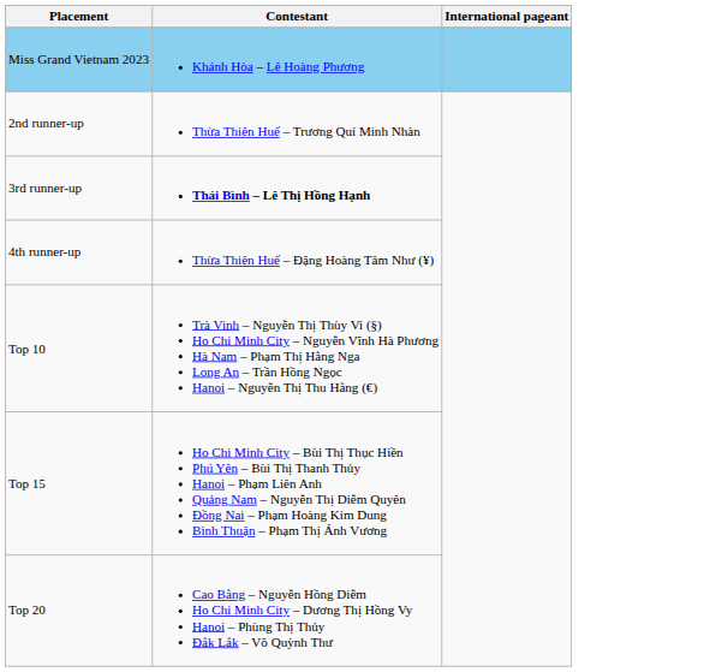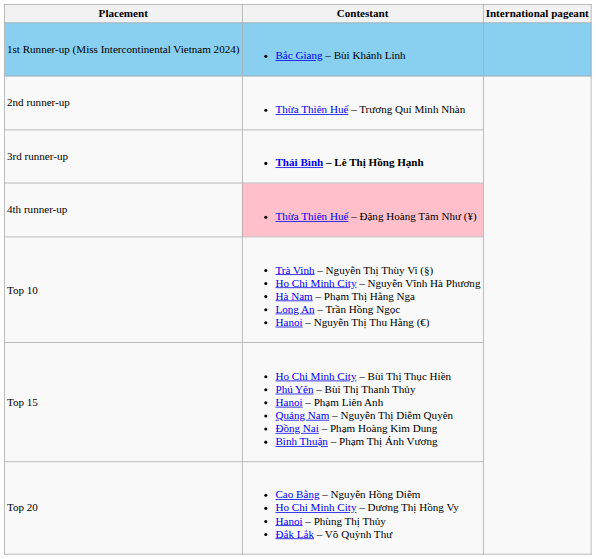 <table class="wikitable sortable" style="font-size: 90%;">
 <tr>
 <th>Placement</th>
 <th>Contestant</th>
 <th>International pageant</th>
 </tr>
 <tr style="background:#89CFF0;">
-<td>Miss Grand Vietnam 2023</td>
-<td><br><ul><li><a href='#'>Khánh Hòa</a> – <a href='#'>Lê Hoàng Phương</a></li></ul></td>
+<td>1st Runner-up (Miss Intercontinental Vietnam 2024)</td>
+<td><br><ul><li><a href='#'>Bắc Giang</a> – Bùi Khánh Linh</li></ul></td>
 <td></td>
 </tr>
 <tr>
 <td>2nd runner-up</td>
 <td><br><ul><li><a href='#'>Thừa Thiên Huế</a> – Trương Quí Minh Nhàn</li></ul></td>
 </tr>
 <tr>
 <td>3rd runner-up</td>
 <td><strong><br><ul><li><a href='#'>Thái Bình</a> – Lê Thị Hồng Hạnh</li></ul></strong></td>
 </tr>
 <tr>
 <td>4th runner-up</td>
-<td><br><ul><li><a href='#'>Thừa Thiên Huế</a> – Đặng Hoàng Tâm Như (¥)</li></ul></td>
+<td style="background: pink;"><br><ul><li><a href='#'>Thừa Thiên Huế</a> – Đặng Hoàng Tâm Như (¥)</li></ul></td>
 </tr>
 <tr>
 <td>Top 10</td>
 <td><br><ul><li><a href='#'>Trà Vinh</a> – Nguyễn Thị Thùy Vi (§)</li><li><a href='#'>Ho Chi Minh City</a> – Nguyễn Vĩnh Hà Phương</li><li><a href='#'>Hà Nam</a> – Phạm Thị Hằng Nga</li><li><a href='#'>Long An</a> – Trần Hồng Ngọc</li><li><a href='#'>Hanoi</a> – Nguyễn Thị Thu Hằng (€)</li></ul></td>
 </tr>
 <tr>
 <td>Top 15</td>
 <td><br><ul><li><a href='#'>Ho Chi Minh City</a> – Bùi Thị Thục Hiền</li><li><a href='#'>Phú Yên</a> – Bùi Thị Thanh Thủy</li><li><a href='#'>Hanoi</a> – Phạm Liên Anh</li><li><a href='#'>Quảng Nam</a> – Nguyễn Thị Diễm Quyên</li><li><a href='#'>Đồng Nai</a> – Phạm Hoàng Kim Dung</li><li><a href='#'>Bình Thuận</a> – Phạm Thị Ánh Vương</li></ul></td>
 </tr>
 <tr>
 <td>Top 20</td>
 <td><br><ul><li><a href='#'>Cao Bằng</a> – Nguyễn Hồng Diễm</li><li><a href='#'>Ho Chi Minh City</a> – Dương Thị Hồng Vy</li><li><a href='#'>Hanoi</a> – Phùng Thị Thủy</li><li><a href='#'>Đắk Lắk</a> – Võ Quỳnh Thư</li></ul></td>
 </tr>
 </table>
